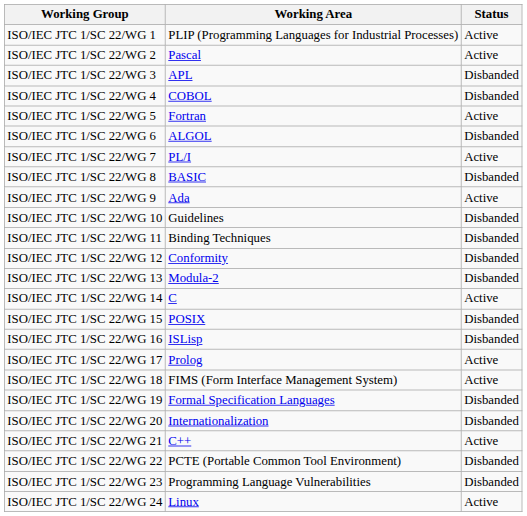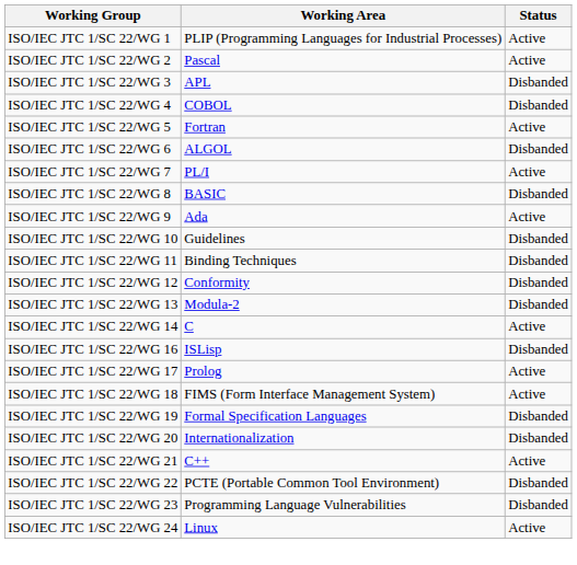 <table class="wikitable sortable">
 <tr>
 <th data-sort-type="number">Working Group</th>
 <th>Working Area</th>
 <th>Status</th>
 </tr>
 <tr>
 <td data-sort-value="01">ISO/IEC JTC 1/SC 22/WG 1</td>
 <td>PLIP (Programming Languages for Industrial Processes)</td>
 <td>Active</td>
 </tr>
 <tr>
 <td data-sort-value="02">ISO/IEC JTC 1/SC 22/WG 2</td>
 <td><a href='#'>Pascal</a></td>
 <td>Active</td>
 </tr>
 <tr>
 <td data-sort-value="03">ISO/IEC JTC 1/SC 22/WG 3</td>
 <td><a href='#'>APL</a></td>
 <td>Disbanded</td>
 </tr>
 <tr>
 <td data-sort-value="04">ISO/IEC JTC 1/SC 22/WG 4</td>
 <td><a href='#'>COBOL</a></td>
 <td>Disbanded</td>
 </tr>
 <tr>
 <td data-sort-value="05">ISO/IEC JTC 1/SC 22/WG 5</td>
 <td><a href='#'>Fortran</a></td>
 <td>Active</td>
 </tr>
 <tr>
 <td data-sort-value="06">ISO/IEC JTC 1/SC 22/WG 6</td>
 <td><a href='#'>ALGOL</a></td>
 <td>Disbanded</td>
 </tr>
 <tr>
 <td data-sort-value="07">ISO/IEC JTC 1/SC 22/WG 7</td>
 <td><a href='#'>PL/I</a></td>
 <td>Active</td>
 </tr>
 <tr>
 <td data-sort-value="08">ISO/IEC JTC 1/SC 22/WG 8</td>
 <td><a href='#'>BASIC</a></td>
 <td>Disbanded</td>
 </tr>
 <tr>
 <td data-sort-value="09">ISO/IEC JTC 1/SC 22/WG 9</td>
 <td><a href='#'>Ada</a></td>
 <td>Active</td>
 </tr>
 <tr>
 <td data-sort-value="10">ISO/IEC JTC 1/SC 22/WG 10</td>
 <td>Guidelines</td>
 <td>Disbanded</td>
 </tr>
 <tr>
 <td data-sort-value="11">ISO/IEC JTC 1/SC 22/WG 11</td>
 <td>Binding Techniques</td>
 <td>Disbanded</td>
 </tr>
 <tr>
 <td data-sort-value="12">ISO/IEC JTC 1/SC 22/WG 12</td>
 <td><a href='#'>Conformity</a></td>
 <td>Disbanded</td>
 </tr>
 <tr>
 <td data-sort-value="13">ISO/IEC JTC 1/SC 22/WG 13</td>
 <td><a href='#'>Modula-2</a></td>
 <td>Disbanded</td>
 </tr>
 <tr>
 <td data-sort-value="14">ISO/IEC JTC 1/SC 22/WG 14</td>
 <td><a href='#'>C</a></td>
 <td>Active</td>
 </tr>
 <tr>
-<td data-sort-value="15">ISO/IEC JTC 1/SC 22/WG 15</td>
-<td><a href='#'>POSIX</a></td>
-<td>Disbanded</td>
-</tr>
-<tr>
 <td data-sort-value="16">ISO/IEC JTC 1/SC 22/WG 16</td>
 <td><a href='#'>ISLisp</a></td>
 <td>Disbanded</td>
 </tr>
 <tr>
 <td data-sort-value="17">ISO/IEC JTC 1/SC 22/WG 17</td>
 <td><a href='#'>Prolog</a></td>
 <td>Active</td>
 </tr>
 <tr>
 <td data-sort-value="18">ISO/IEC JTC 1/SC 22/WG 18</td>
 <td>FIMS (Form Interface Management System)</td>
 <td>Active</td>
 </tr>
 <tr>
 <td data-sort-value="19">ISO/IEC JTC 1/SC 22/WG 19</td>
 <td><a href='#'>Formal Specification Languages</a></td>
 <td>Disbanded</td>
 </tr>
 <tr>
 <td data-sort-value="20">ISO/IEC JTC 1/SC 22/WG 20</td>
 <td><a href='#'>Internationalization</a></td>
 <td>Disbanded</td>
 </tr>
 <tr>
 <td data-sort-value="21">ISO/IEC JTC 1/SC 22/WG 21</td>
 <td><a href='#'>C++</a></td>
 <td>Active</td>
 </tr>
 <tr>
 <td data-sort-value="22">ISO/IEC JTC 1/SC 22/WG 22</td>
 <td>PCTE (Portable Common Tool Environment)</td>
 <td>Disbanded</td>
 </tr>
 <tr>
 <td data-sort-value="23">ISO/IEC JTC 1/SC 22/WG 23</td>
 <td>Programming Language Vulnerabilities</td>
 <td>Disbanded</td>
 </tr>
 <tr>
 <td data-sort-value="24">ISO/IEC JTC 1/SC 22/WG 24</td>
 <td><a href='#'>Linux</a></td>
 <td>Active</td>
 </tr>
 </table>
